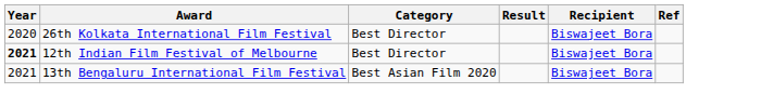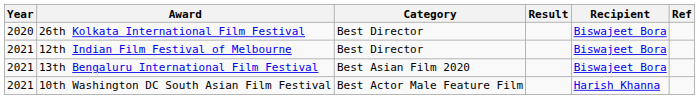 <table class="wikitable">
 <tr>
 <th>Year</th>
 <th>Award</th>
 <th>Category</th>
 <th>Result</th>
 <th>Recipient</th>
 <th>Ref</th>
 </tr>
 <tr>
 <td>2020</td>
 <td>26th <a href='#'>Kolkata International Film Festival</a></td>
 <td>Best Director</td>
 <td></td>
 <td><a href='#'>Biswajeet Bora</a></td>
 <td></td>
 </tr>
 <tr>
-<td><strong>2021</strong></td>
+<td>2021</td>
 <td>12th <a href='#'>Indian Film Festival of Melbourne</a></td>
 <td>Best Director</td>
 <td></td>
 <td><a href='#'>Biswajeet Bora</a></td>
 <td></td>
 </tr>
 <tr>
 <td>2021</td>
 <td>13th <a href='#'>Bengaluru International Film Festival</a></td>
 <td>Best Asian Film 2020</td>
 <td></td>
 <td><a href='#'>Biswajeet Bora</a></td>
 <td></td>
 </tr>
+<tr>
+<td>2021</td>
+<td>10th Washington DC South Asian Film Festival</td>
+<td>Best Actor Male Feature Film</td>
+<td></td>
+<td><a href='#'>Harish Khanna</a></td>
+<td></td>
+</tr>
 </table>
